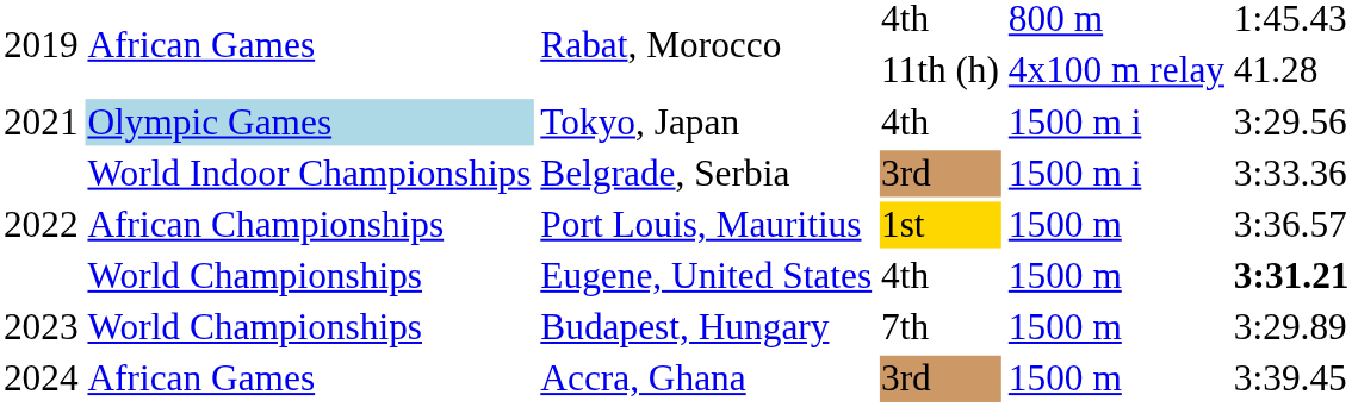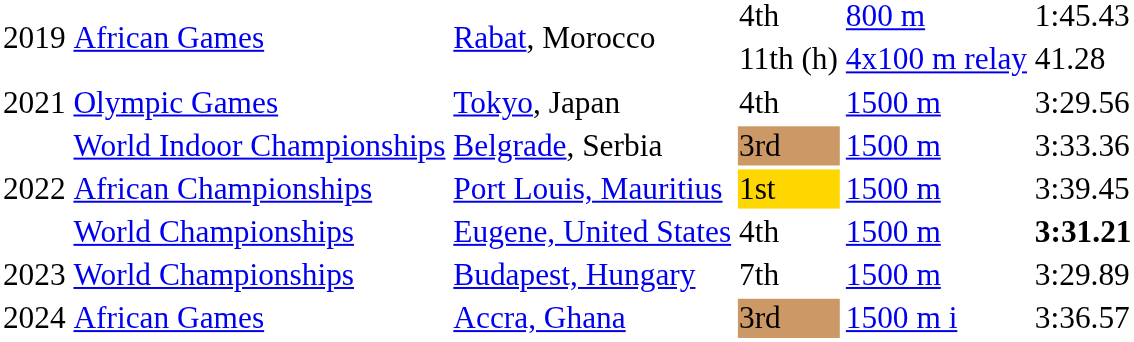 <table>
 <tr>
 <td rowspan=2>2019</td>
 <td rowspan=2><a href='#'>African Games</a></td>
 <td rowspan=2><a href='#'>Rabat</a>, Morocco</td>
 <td>4th</td>
 <td><a href='#'>800 m</a></td>
 <td>1:45.43</td>
 </tr>
 <tr>
 <td>11th (h)</td>
 <td><a href='#'>4x100 m relay</a></td>
 <td>41.28</td>
 </tr>
 <tr>
 <td>2021</td>
-<td style="background: lightblue;"><a href='#'>Olympic Games</a></td>
+<td><a href='#'>Olympic Games</a></td>
 <td><a href='#'>Tokyo</a>, Japan</td>
 <td>4th</td>
-<td><a href='#'>1500 m i</a></td>
+<td><a href='#'>1500 m</a></td>
 <td>3:29.56</td>
 </tr>
 <tr>
 <td rowspan=3>2022</td>
 <td><a href='#'>World Indoor Championships</a></td>
 <td><a href='#'>Belgrade</a>, Serbia</td>
 <td bgcolor=cc9966>3rd</td>
-<td><a href='#'>1500 m i</a></td>
+<td><a href='#'>1500 m</a></td>
 <td>3:33.36 </td>
 </tr>
 <tr>
 <td><a href='#'>African Championships</a></td>
 <td><a href='#'>Port Louis, Mauritius</a></td>
 <td bgcolor=gold>1st</td>
 <td><a href='#'>1500 m</a></td>
-<td>3:36.57</td>
+<td>3:39.45</td>
 </tr>
 <tr>
 <td><a href='#'>World Championships</a></td>
 <td><a href='#'>Eugene, United States</a></td>
 <td>4th</td>
 <td><a href='#'>1500 m</a></td>
 <td><strong>3:31.21</strong></td>
 </tr>
 <tr>
 <td>2023</td>
 <td><a href='#'>World Championships</a></td>
 <td><a href='#'>Budapest, Hungary</a></td>
 <td>7th</td>
 <td><a href='#'>1500 m</a></td>
 <td>3:29.89</td>
 </tr>
 <tr>
 <td>2024</td>
 <td><a href='#'>African Games</a></td>
 <td><a href='#'>Accra, Ghana</a></td>
 <td bgcolor=cc9966>3rd</td>
-<td><a href='#'>1500 m</a></td>
-<td>3:39.45</td>
+<td><a href='#'>1500 m i</a></td>
+<td>3:36.57</td>
 </tr>
 </table>
